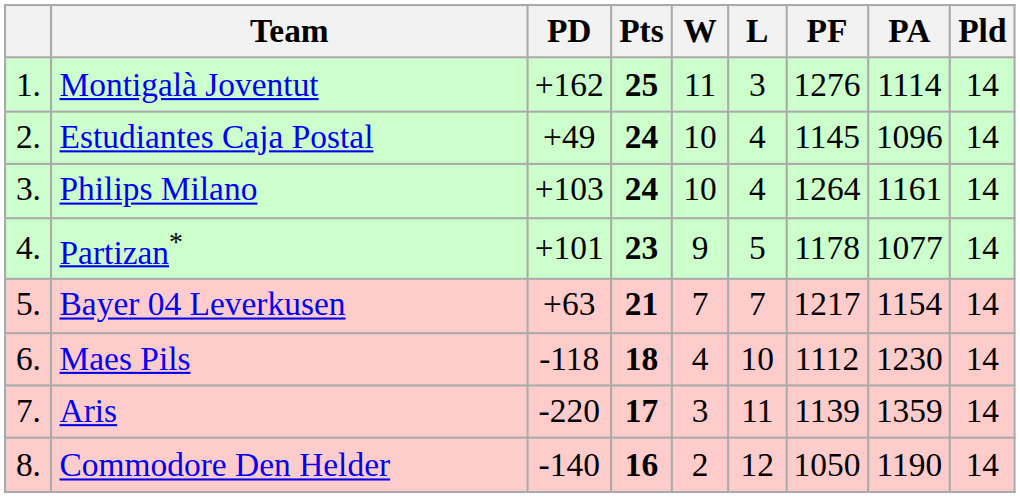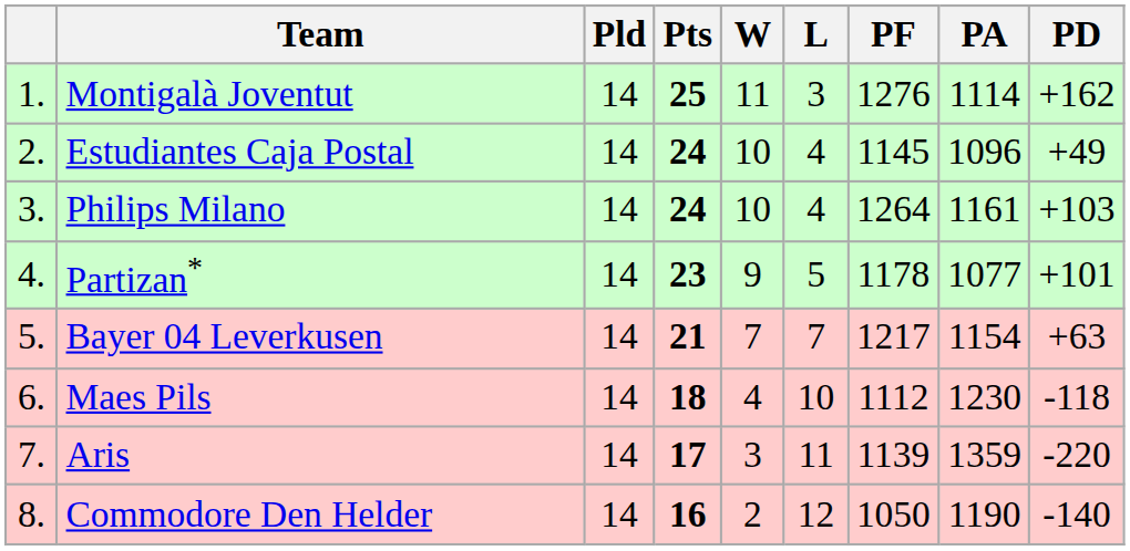 <table class="wikitable" style="text-align:center">
 <tr>
 <th width=15></th>
 <th width=220>Team</th>
-<th width=20>PD</th>
+<th width=20>Pld</th>
 <th width=20>Pts</th>
 <th width=20>W</th>
 <th width=20>L</th>
 <th width=20>PF</th>
 <th width=20>PA</th>
-<th width=20>Pld</th>
+<th width=20>PD</th>
 </tr>
 <tr style="background: #ccffcc;">
 <td>1.</td>
 <td align=left> <a href='#'>Montigalà Joventut</a></td>
-<td>+162</td>
+<td>14</td>
 <td><strong>25</strong></td>
 <td>11</td>
 <td>3</td>
 <td>1276</td>
 <td>1114</td>
-<td>14</td>
+<td>+162</td>
 </tr>
 <tr style="background: #ccffcc;">
 <td>2.</td>
 <td align=left> <a href='#'>Estudiantes Caja Postal</a></td>
-<td>+49</td>
+<td>14</td>
 <td><strong>24</strong></td>
 <td>10</td>
 <td>4</td>
 <td>1145</td>
 <td>1096</td>
-<td>14</td>
+<td>+49</td>
 </tr>
 <tr style="background: #ccffcc;">
 <td>3.</td>
 <td align=left> <a href='#'>Philips Milano</a></td>
-<td>+103</td>
+<td>14</td>
 <td><strong>24</strong></td>
 <td>10</td>
 <td>4</td>
 <td>1264</td>
 <td>1161</td>
-<td>14</td>
+<td>+103</td>
 </tr>
 <tr style="background: #ccffcc;">
 <td>4.</td>
 <td align=left> <a href='#'>Partizan</a><sup>*</sup></td>
-<td>+101</td>
+<td>14</td>
 <td><strong>23</strong></td>
 <td>9</td>
 <td>5</td>
 <td>1178</td>
 <td>1077</td>
-<td>14</td>
+<td>+101</td>
 </tr>
 <tr style="background:#ffcccc;">
 <td>5.</td>
 <td align=left> <a href='#'>Bayer 04 Leverkusen</a></td>
-<td>+63</td>
+<td>14</td>
 <td><strong>21</strong></td>
 <td>7</td>
 <td>7</td>
 <td>1217</td>
 <td>1154</td>
-<td>14</td>
+<td>+63</td>
 </tr>
 <tr style="background:#ffcccc;">
 <td>6.</td>
 <td align=left> <a href='#'>Maes Pils</a></td>
-<td>-118</td>
+<td>14</td>
 <td><strong>18</strong></td>
 <td>4</td>
 <td>10</td>
 <td>1112</td>
 <td>1230</td>
-<td>14</td>
+<td>-118</td>
 </tr>
 <tr style="background:#ffcccc;">
 <td>7.</td>
 <td align=left> <a href='#'>Aris</a></td>
-<td>-220</td>
+<td>14</td>
 <td><strong>17</strong></td>
 <td>3</td>
 <td>11</td>
 <td>1139</td>
 <td>1359</td>
-<td>14</td>
+<td>-220</td>
 </tr>
 <tr style="background:#ffcccc;">
 <td>8.</td>
 <td align=left> <a href='#'>Commodore Den Helder</a></td>
-<td>-140</td>
+<td>14</td>
 <td><strong>16</strong></td>
 <td>2</td>
 <td>12</td>
 <td>1050</td>
 <td>1190</td>
-<td>14</td>
+<td>-140</td>
 </tr>
 </table>
